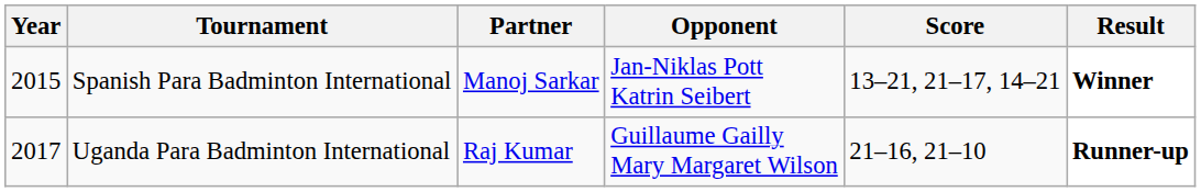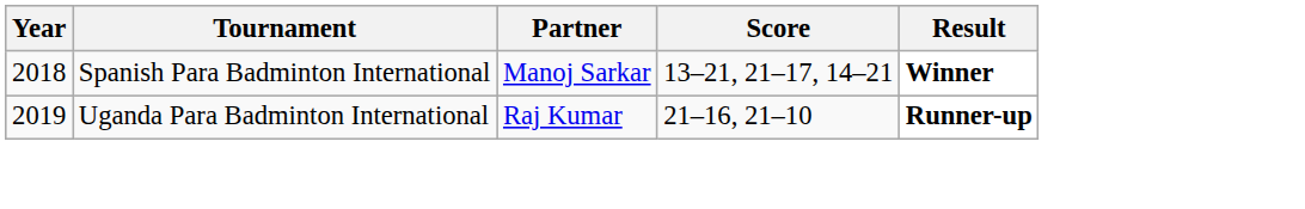 <table class="sortable wikitable" style="font-size: 90%;">
 <tr>
 <th>Year</th>
 <th>Tournament</th>
 <th>Partner</th>
-<th>Opponent</th>
 <th>Score</th>
 <th>Result</th>
 </tr>
 <tr>
-<td align="center">2015</td>
+<td align="center">2018</td>
 <td align="left">Spanish Para Badminton International</td>
 <td> <a href='#'>Manoj Sarkar</a></td>
-<td align="left"> <a href='#'>Jan-Niklas Pott</a><br> <a href='#'>Katrin Seibert</a></td>
 <td align="left">13–21, 21–17, 14–21</td>
 <td style="text-align:left; background:white"> <strong>Winner</strong></td>
 </tr>
 <tr>
-<td align="center">2017</td>
+<td align="center">2019</td>
 <td align="left">Uganda Para Badminton International</td>
 <td> <a href='#'>Raj Kumar</a></td>
-<td align="left"> <a href='#'>Guillaume Gailly</a><br> <a href='#'>Mary Margaret Wilson</a></td>
 <td align="left">21–16, 21–10</td>
 <td style="text-align:left; background:white"> <strong>Runner-up</strong></td>
 </tr>
 </table>
